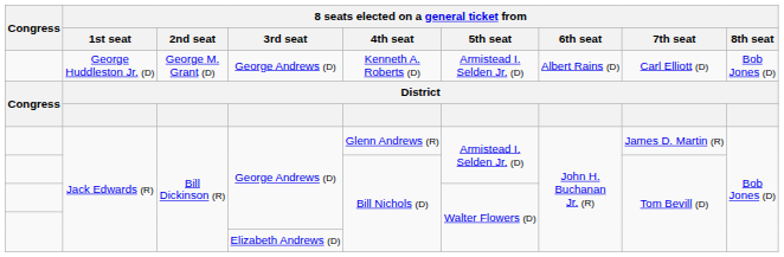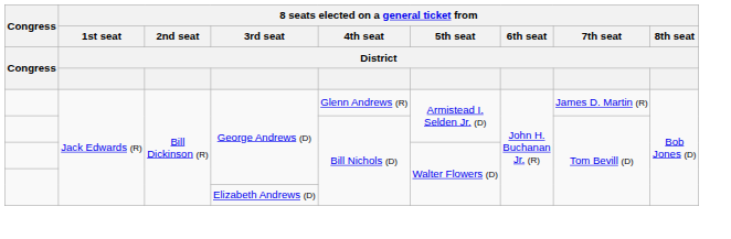 <table class=wikitable style="text-align:center">
 <tr style="height:2em">
 <th rowspan=2>Congress</th>
 <th colspan=8>8 seats elected on a <a href='#'>general ticket</a> from </th>
 </tr>
 <tr style="height:2em">
 <th>1st seat</th>
 <th>2nd seat</th>
 <th>3rd seat</th>
 <th>4th seat</th>
 <th>5th seat</th>
 <th>6th seat</th>
 <th>7th seat</th>
 <th>8th seat</th>
-</tr>
-<tr style="height:2.5em">
-<td><strong></strong> </td>
-<td><a href='#'>George<br>Huddleston Jr.</a> <small>(D)</small></td>
-<td><a href='#'>George M.<br>Grant</a> <small>(D)</small></td>
-<td><a href='#'>George Andrews</a> <small>(D)</small></td>
-<td><a href='#'>Kenneth A.<br>Roberts</a> <small>(D)</small></td>
-<td><a href='#'>Armistead I.<br>Selden Jr.</a> <small>(D)</small></td>
-<td><a href='#'>Albert Rains</a> <small>(D)</small></td>
-<td><a href='#'>Carl Elliott</a> <small>(D)</small></td>
-<td><a href='#'>Bob<br>Jones</a> <small>(D)</small></td>
 </tr>
 <tr style="height:2em">
 <th rowspan=2>Congress</th>
 <th colspan=8>District</th>
 </tr>
 <tr style="height:2em">
 <th></th>
 <th></th>
 <th></th>
 <th></th>
 <th></th>
 <th></th>
 <th></th>
 <th></th>
 </tr>
 <tr style="height:2.5em">
 <td><strong></strong> </td>
 <td rowspan=5 ><a href='#'>Jack Edwards</a> <small>(R)</small></td>
 <td rowspan=5 ><a href='#'>Bill<br>Dickinson</a> <small>(R)</small></td>
 <td rowspan=4 ><a href='#'>George Andrews</a> <small>(D)</small></td>
 <td><a href='#'>Glenn Andrews</a> <small>(R)</small></td>
 <td rowspan=2 ><a href='#'>Armistead I.<br>Selden Jr.</a> <small>(D)</small></td>
 <td rowspan=5 ><a href='#'>John H.<br>Buchanan<br>Jr.</a> <small>(R)</small></td>
 <td><a href='#'>James D. Martin</a> <small>(R)</small></td>
 <td rowspan=5 ><a href='#'>Bob<br>Jones</a> <small>(D)</small></td>
 </tr>
 <tr style="height:2.5em">
 <td><strong></strong> </td>
 <td rowspan=4 ><a href='#'>Bill Nichols</a> <small>(D)</small></td>
 <td rowspan=4 ><a href='#'>Tom Bevill</a> <small>(D)</small></td>
 </tr>
 <tr style="height:2.5em">
 <td><strong></strong> </td>
 <td rowspan=3 ><a href='#'>Walter Flowers</a> <small>(D)</small></td>
 </tr>
 <tr style="height:1.5em">
 <td rowspan=2><strong></strong> </td>
 </tr>
 <tr style="height:2em">
 <td><a href='#'>Elizabeth Andrews</a> <small>(D)</small></td>
 </tr>
 </table>
